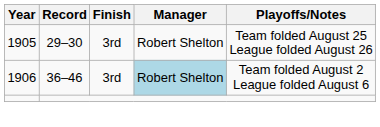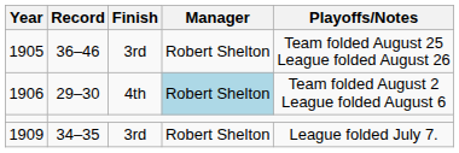 <table class="wikitable" style="text-align:center">
 <tr>
 <th>Year</th>
 <th>Record</th>
 <th>Finish</th>
 <th>Manager</th>
 <th>Playoffs/Notes</th>
 </tr>
 <tr>
 <td>1905</td>
-<td>29–30</td>
+<td>36–46</td>
 <td>3rd</td>
 <td>Robert Shelton</td>
 <td>Team folded August 25<br>League folded August 26</td>
 </tr>
 <tr>
 <td>1906</td>
-<td>36–46</td>
-<td>3rd</td>
+<td>29–30</td>
+<td>4th</td>
 <td style="background: lightblue;">Robert Shelton</td>
 <td>Team folded August 2 <br>League folded August 6</td>
 </tr>
 <tr>
 <td></td>
 </tr>
+<tr>
+<td>1909</td>
+<td>34–35</td>
+<td>3rd</td>
+<td>Robert Shelton</td>
+<td>League folded July 7.</td>
+</tr>
 </table>
